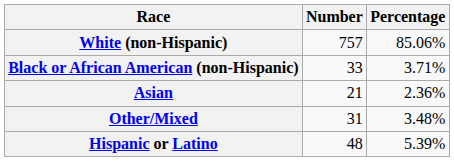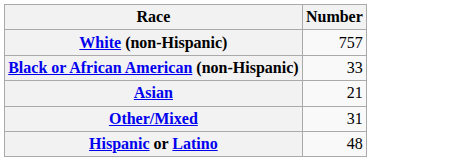 <table class="wikitable" style="text-align:right">
 <tr>
 <th scope="col">Race</th>
 <th scope="col">Number</th>
-<th scope="col">Percentage</th>
 </tr>
 <tr>
 <th scope="row"><a href='#'>White</a> (non-Hispanic)</th>
 <td>757</td>
-<td>85.06%</td>
 </tr>
 <tr>
 <th scope="row"><a href='#'>Black or African American</a> (non-Hispanic)</th>
 <td>33</td>
-<td>3.71%</td>
 </tr>
 <tr>
 <th scope="row"><a href='#'>Asian</a></th>
 <td>21</td>
-<td>2.36%</td>
 </tr>
 <tr>
 <th scope="row"><a href='#'>Other/Mixed</a></th>
 <td>31</td>
-<td>3.48%</td>
 </tr>
 <tr>
 <th scope="row"><a href='#'>Hispanic</a> or <a href='#'>Latino</a></th>
 <td>48</td>
-<td>5.39%</td>
 </tr>
 </table>
